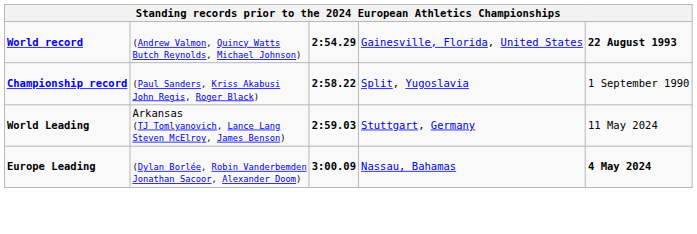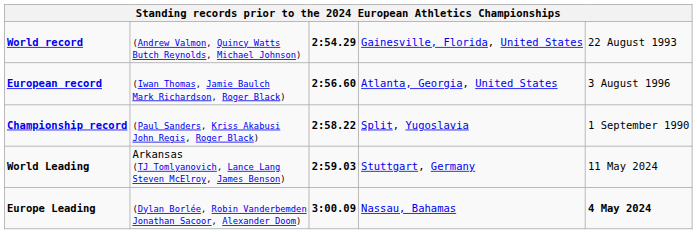 <table class="wikitable">
 <tr>
 <th colspan="5">Standing records prior to the 2024 European Athletics Championships</th>
 </tr>
 <tr>
 <td><strong><a href='#'>World record</a></strong></td>
 <td><br><small>(<a href='#'>Andrew Valmon</a>, <a href='#'>Quincy Watts</a><br><a href='#'>Butch Reynolds</a>, <a href='#'>Michael Johnson</a>)</small></td>
 <td><strong>2:54.29</strong></td>
 <td><a href='#'>Gainesville, Florida</a>, <a href='#'>United States</a></td>
-<td><strong>22 August 1993</strong></td>
+<td>22 August 1993</td>
+</tr>
+<tr>
+<td><strong><a href='#'>European record</a></strong></td>
+<td><br><small>(<a href='#'>Iwan Thomas</a>, <a href='#'>Jamie Baulch</a><br><a href='#'>Mark Richardson</a>, <a href='#'>Roger Black</a>)</small></td>
+<td><strong>2:56.60</strong></td>
+<td><a href='#'>Atlanta, Georgia</a>, <a href='#'>United States</a></td>
+<td>3 August 1996</td>
 </tr>
 <tr>
 <td><strong><a href='#'>Championship record</a></strong></td>
 <td><br><small>(<a href='#'>Paul Sanders</a>, <a href='#'>Kriss Akabusi</a><br><a href='#'>John Regis</a>, <a href='#'>Roger Black</a>)</small></td>
 <td><strong>2:58.22</strong></td>
 <td><a href='#'>Split</a>, <a href='#'>Yugoslavia</a></td>
 <td>1 September 1990</td>
 </tr>
 <tr>
 <td><strong>World Leading</strong></td>
 <td> Arkansas<br><small>(<a href='#'>TJ Tomlyanovich</a>, <a href='#'>Lance Lang</a><br><a href='#'>Steven McElroy</a>, <a href='#'>James Benson</a>)</small></td>
 <td><strong>2:59.03</strong></td>
 <td><a href='#'>Stuttgart</a>, <a href='#'>Germany</a></td>
 <td>11 May 2024</td>
 </tr>
 <tr>
 <td><strong>Europe Leading</strong></td>
 <td><br><small>(<a href='#'>Dylan Borlée</a>, <a href='#'>Robin Vanderbemden</a><br><a href='#'>Jonathan Sacoor</a>, <a href='#'>Alexander Doom</a>)</small></td>
 <td><strong>3:00.09</strong></td>
 <td><a href='#'>Nassau, Bahamas</a></td>
 <td><strong>4 May 2024</strong></td>
 </tr>
 </table>
